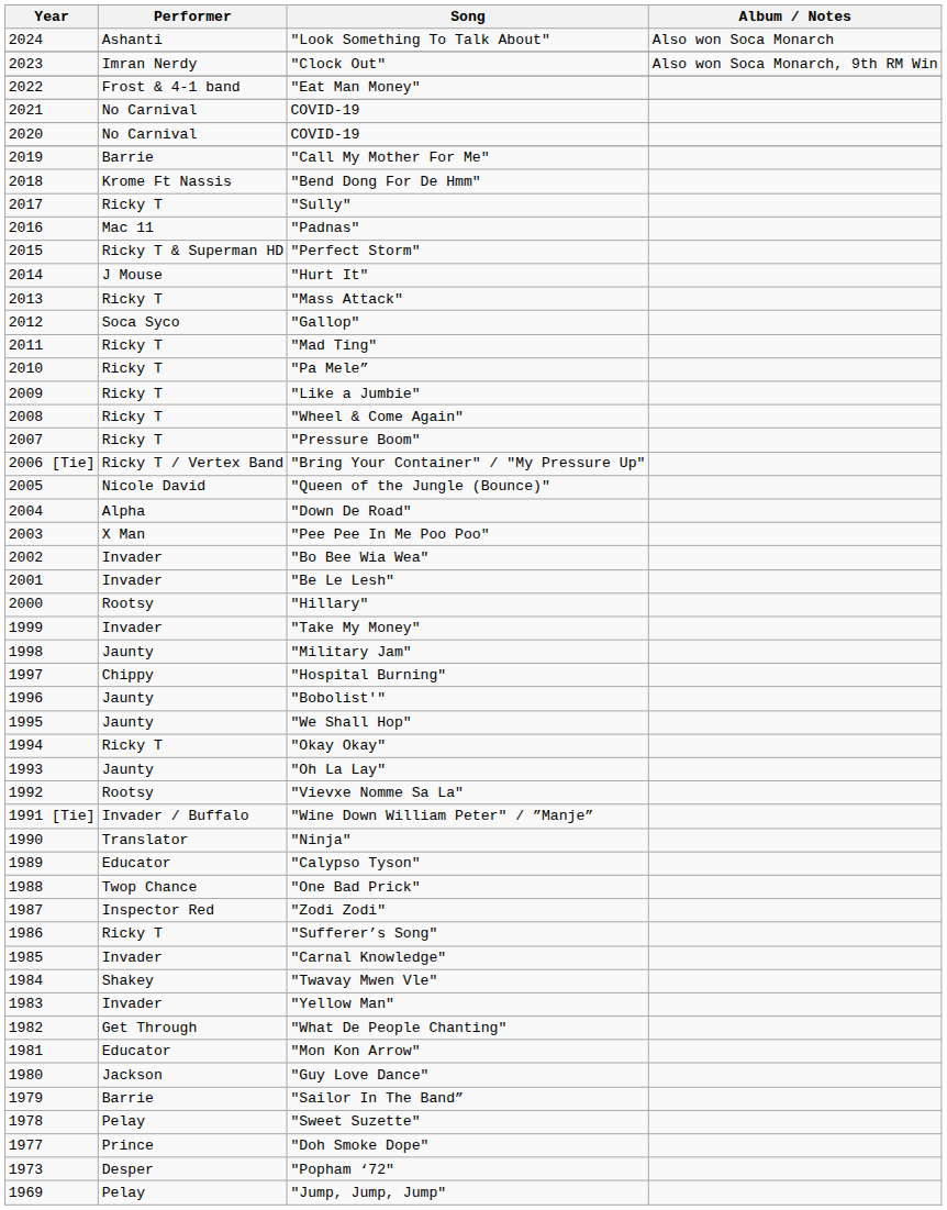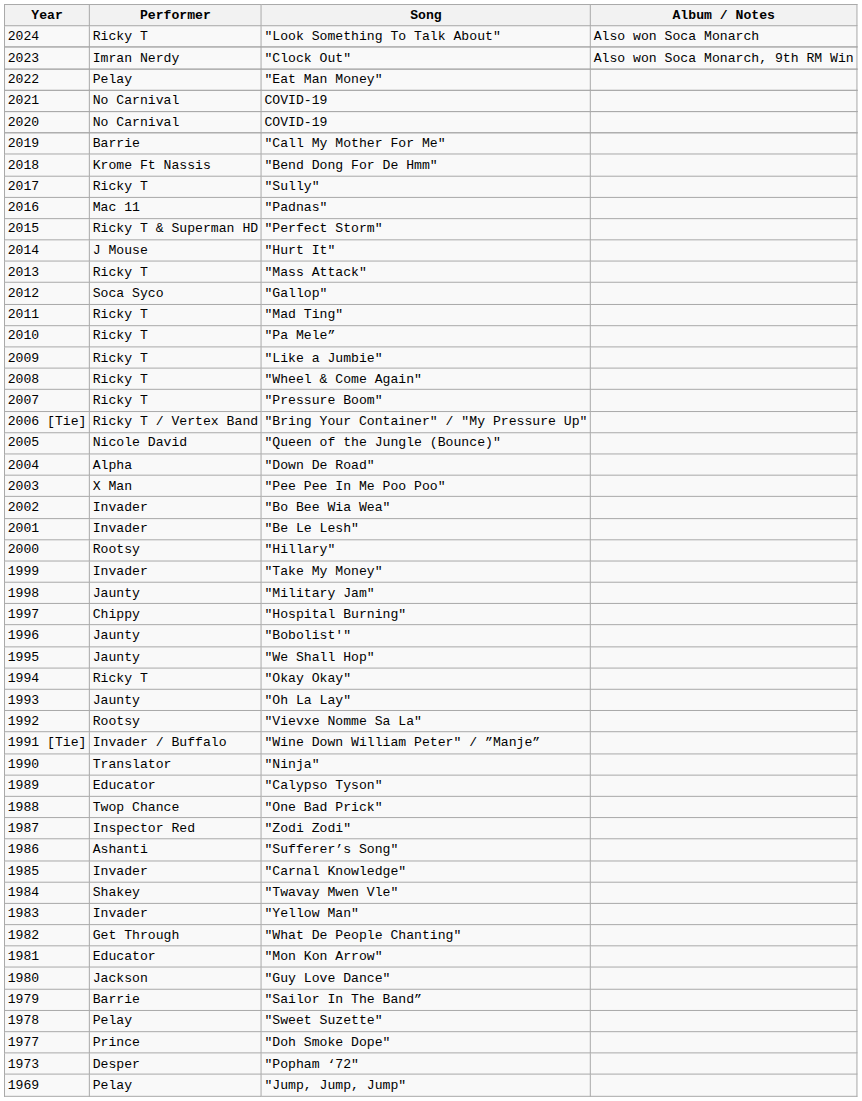 <table class="wikitable sortable">
 <tr>
 <th>Year</th>
 <th>Performer</th>
 <th>Song</th>
 <th>Album / Notes</th>
 </tr>
 <tr>
 <td>2024</td>
-<td>Ashanti</td>
+<td>Ricky T</td>
 <td>"Look Something To Talk About"</td>
 <td>Also won Soca Monarch</td>
 </tr>
 <tr>
 </tr>
 <tr>
 <td>2023</td>
 <td>Imran Nerdy</td>
 <td>"Clock Out"</td>
 <td>Also won Soca Monarch, 9th RM Win</td>
 </tr>
 <tr>
 </tr>
 <tr>
 <td>2022</td>
-<td>Frost & 4-1 band</td>
+<td>Pelay</td>
 <td>"Eat Man Money"</td>
 <td></td>
 </tr>
 <tr>
 </tr>
 <tr>
 <td>2021</td>
 <td>No Carnival</td>
 <td>COVID-19</td>
 <td></td>
 </tr>
 <tr>
 </tr>
 <tr>
 <td>2020</td>
 <td>No Carnival</td>
 <td>COVID-19</td>
 <td></td>
 </tr>
 <tr>
 </tr>
 <tr>
 <td>2019</td>
 <td>Barrie</td>
 <td>"Call My Mother For Me"</td>
 <td></td>
 </tr>
 <tr>
 <td>2018</td>
 <td>Krome Ft Nassis</td>
 <td>"Bend Dong For De Hmm"</td>
 <td></td>
 </tr>
 <tr>
 <td>2017</td>
 <td>Ricky T</td>
 <td>"Sully"</td>
 <td></td>
 </tr>
 <tr>
 <td>2016</td>
 <td>Mac 11</td>
 <td>"Padnas"</td>
 <td></td>
 </tr>
 <tr>
 <td>2015</td>
 <td>Ricky T & Superman HD</td>
 <td>"Perfect Storm"</td>
 <td></td>
 </tr>
 <tr>
 <td>2014</td>
 <td>J Mouse</td>
 <td>"Hurt It"</td>
 <td></td>
 </tr>
 <tr>
 <td>2013</td>
 <td>Ricky T</td>
 <td>"Mass Attack"</td>
 <td></td>
 </tr>
 <tr>
 <td>2012</td>
 <td>Soca Syco</td>
 <td>"Gallop"</td>
 <td></td>
 </tr>
 <tr>
 <td>2011</td>
 <td>Ricky T</td>
 <td>"Mad Ting"</td>
 <td></td>
 </tr>
 <tr>
 <td>2010</td>
 <td>Ricky T</td>
 <td>"Pa Mele”</td>
 <td></td>
 </tr>
 <tr>
 <td>2009</td>
 <td>Ricky T</td>
 <td>"Like a Jumbie"</td>
 <td></td>
 </tr>
 <tr>
 <td>2008</td>
 <td>Ricky T</td>
 <td>"Wheel & Come Again"</td>
 <td></td>
 </tr>
 <tr>
 <td>2007</td>
 <td>Ricky T</td>
 <td>"Pressure Boom"</td>
 <td></td>
 </tr>
 <tr>
 <td>2006 [Tie]</td>
 <td>Ricky T / Vertex Band</td>
 <td>"Bring Your Container" / "My Pressure Up"</td>
 <td></td>
 </tr>
 <tr>
 <td>2005</td>
 <td>Nicole David</td>
 <td>"Queen of the Jungle (Bounce)"</td>
 <td></td>
 </tr>
 <tr>
 <td>2004</td>
 <td>Alpha</td>
 <td>"Down De Road"</td>
 <td></td>
 </tr>
 <tr>
 <td>2003</td>
 <td>X Man</td>
 <td>"Pee Pee In Me Poo Poo"</td>
 <td></td>
 </tr>
 <tr>
 <td>2002</td>
 <td>Invader</td>
 <td>"Bo Bee Wia Wea"</td>
 <td></td>
 </tr>
 <tr>
 <td>2001</td>
 <td>Invader</td>
 <td>"Be Le Lesh"</td>
 <td></td>
 </tr>
 <tr>
 <td>2000</td>
 <td>Rootsy</td>
 <td>"Hillary"</td>
 <td></td>
 </tr>
 <tr>
 <td>1999</td>
 <td>Invader</td>
 <td>"Take My Money"</td>
 <td></td>
 </tr>
 <tr>
 <td>1998</td>
 <td>Jaunty</td>
 <td>"Military Jam"</td>
 <td></td>
 </tr>
 <tr>
 <td>1997</td>
 <td>Chippy</td>
 <td>"Hospital Burning"</td>
 <td></td>
 </tr>
 <tr>
 <td>1996</td>
 <td>Jaunty</td>
 <td>"Bobolist'"</td>
 <td></td>
 </tr>
 <tr>
 <td>1995</td>
 <td>Jaunty</td>
 <td>"We Shall Hop"</td>
 <td></td>
 </tr>
 <tr>
 <td>1994</td>
 <td>Ricky T</td>
 <td>"Okay Okay"</td>
 <td></td>
 </tr>
 <tr>
 <td>1993</td>
 <td>Jaunty</td>
 <td>"Oh La Lay"</td>
 <td></td>
 </tr>
 <tr>
 <td>1992</td>
 <td>Rootsy</td>
 <td>"Vievxe Nomme Sa La"</td>
 <td></td>
 </tr>
 <tr>
 <td>1991 [Tie]</td>
 <td>Invader / Buffalo</td>
 <td>"Wine Down William Peter" / ”Manje”</td>
 <td></td>
 </tr>
 <tr>
 <td>1990</td>
 <td>Translator</td>
 <td>"Ninja"</td>
 <td></td>
 </tr>
 <tr>
 <td>1989</td>
 <td>Educator</td>
 <td>"Calypso Tyson"</td>
 <td></td>
 </tr>
 <tr>
 <td>1988</td>
 <td>Twop Chance</td>
 <td>"One Bad Prick"</td>
 <td></td>
 </tr>
 <tr>
 <td>1987</td>
 <td>Inspector Red</td>
 <td>"Zodi Zodi"</td>
 <td></td>
 </tr>
 <tr>
 <td>1986</td>
-<td>Ricky T</td>
+<td>Ashanti</td>
 <td>"Sufferer’s Song"</td>
 <td></td>
 </tr>
 <tr>
 <td>1985</td>
 <td>Invader</td>
 <td>"Carnal Knowledge"</td>
 <td></td>
 </tr>
 <tr>
 <td>1984</td>
 <td>Shakey</td>
 <td>"Twavay Mwen Vle"</td>
 <td></td>
 </tr>
 <tr>
 <td>1983</td>
 <td>Invader</td>
 <td>"Yellow Man"</td>
 <td></td>
 </tr>
 <tr>
 <td>1982</td>
 <td>Get Through</td>
 <td>"What De People Chanting"</td>
 <td></td>
 </tr>
 <tr>
 <td>1981</td>
 <td>Educator</td>
 <td>"Mon Kon Arrow"</td>
 <td></td>
 </tr>
 <tr>
 <td>1980</td>
 <td>Jackson</td>
 <td>"Guy Love Dance"</td>
 <td></td>
 </tr>
 <tr>
 <td>1979</td>
 <td>Barrie</td>
 <td>"Sailor In The Band”</td>
 <td></td>
 </tr>
 <tr>
 <td>1978</td>
 <td>Pelay</td>
 <td>"Sweet Suzette"</td>
 <td></td>
 </tr>
 <tr>
 <td>1977</td>
 <td>Prince</td>
 <td>"Doh Smoke Dope"</td>
 <td></td>
 </tr>
 <tr>
 <td>1973</td>
 <td>Desper</td>
 <td>"Popham ‘72"</td>
 <td></td>
 </tr>
 <tr>
 <td>1969</td>
 <td>Pelay</td>
 <td>"Jump, Jump, Jump"</td>
 <td></td>
 </tr>
 </table>
